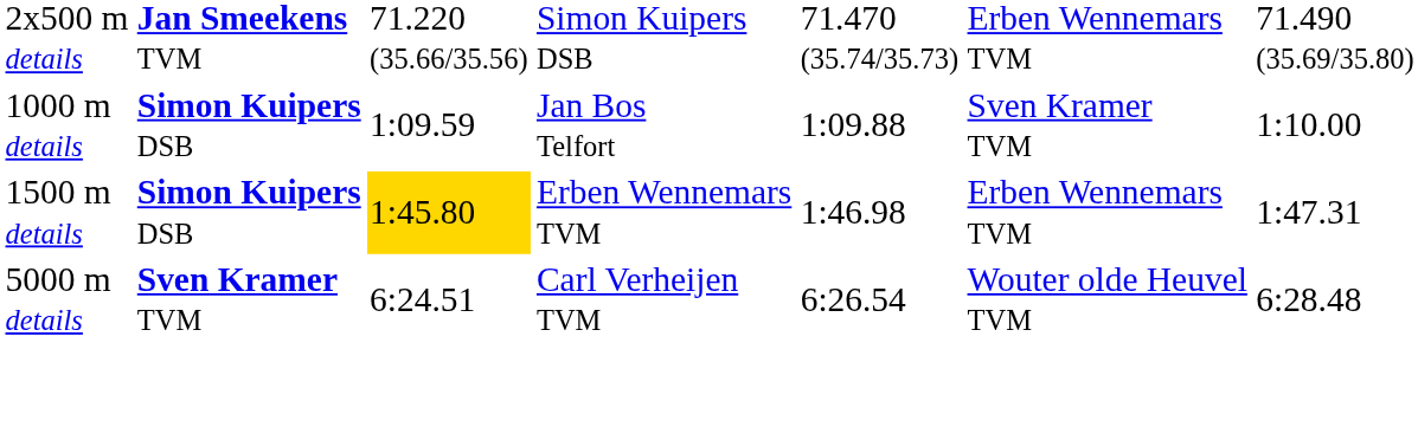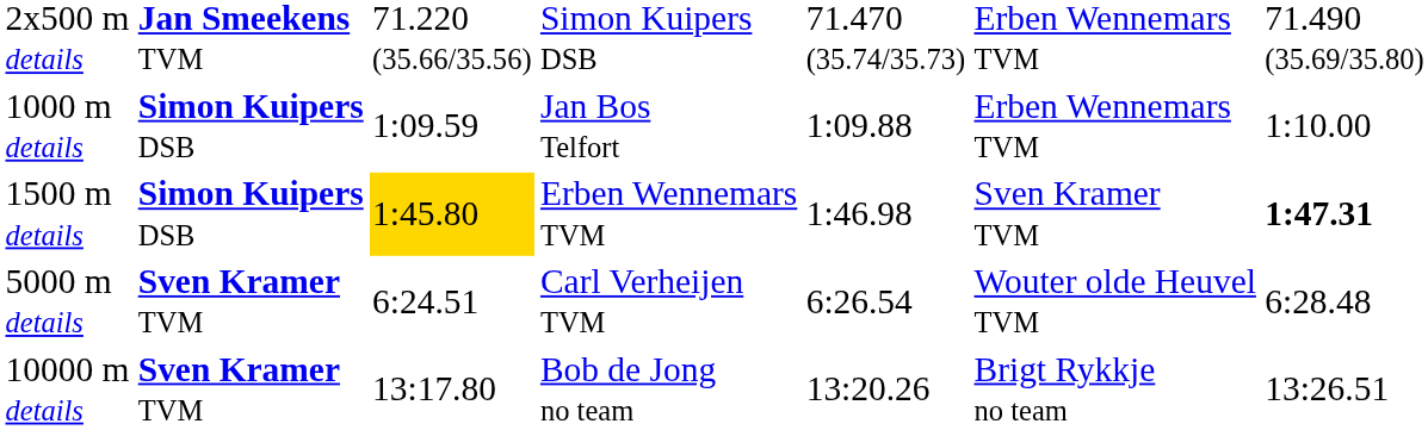 <table>
 <tr>
 <td>2x500 m <br><em><small><a href='#'>details</a></small></em></td>
 <td><strong><a href='#'>Jan Smeekens</a></strong><br><small>TVM</small></td>
 <td>71.220<br><small>(35.66/35.56)</small></td>
 <td><a href='#'>Simon Kuipers</a><br><small>DSB</small></td>
 <td>71.470<br><small>(35.74/35.73)</small></td>
 <td><a href='#'>Erben Wennemars</a><br><small>TVM</small></td>
 <td>71.490<br><small>(35.69/35.80)</small></td>
 </tr>
 <tr>
 <td>1000 m <br><em><small><a href='#'>details</a></small></em></td>
 <td><strong><a href='#'>Simon Kuipers</a></strong><br><small>DSB</small></td>
 <td>1:09.59</td>
 <td><a href='#'>Jan Bos</a><br><small>Telfort</small></td>
 <td>1:09.88</td>
-<td><a href='#'>Sven Kramer</a><br><small>TVM</small></td>
+<td><a href='#'>Erben Wennemars</a><br><small>TVM</small></td>
 <td>1:10.00</td>
 </tr>
 <tr>
 <td>1500 m <br><em><small><a href='#'>details</a></small></em></td>
 <td><strong><a href='#'>Simon Kuipers</a></strong><br><small>DSB</small></td>
 <td style="background: gold;">1:45.80</td>
 <td><a href='#'>Erben Wennemars</a><br><small>TVM</small></td>
 <td>1:46.98</td>
-<td><a href='#'>Erben Wennemars</a><br><small>TVM</small></td>
-<td>1:47.31</td>
+<td><a href='#'>Sven Kramer</a><br><small>TVM</small></td>
+<td><strong>1:47.31</strong></td>
 </tr>
 <tr>
 <td>5000 m <br><em><small><a href='#'>details</a></small></em></td>
 <td><strong><a href='#'>Sven Kramer</a></strong><br><small>TVM</small></td>
 <td>6:24.51</td>
 <td><a href='#'>Carl Verheijen</a><br><small>TVM</small></td>
 <td>6:26.54</td>
 <td><a href='#'>Wouter olde Heuvel</a><br><small>TVM</small></td>
 <td>6:28.48</td>
 </tr>
+<tr>
+<td>10000 m <br><em><small><a href='#'>details</a></small></em></td>
+<td><strong><a href='#'>Sven Kramer</a></strong><br><small>TVM</small></td>
+<td>13:17.80</td>
+<td><a href='#'>Bob de Jong</a><br><small>no team</small></td>
+<td>13:20.26</td>
+<td><a href='#'>Brigt Rykkje</a><br><small>no team</small></td>
+<td>13:26.51</td>
+</tr>
 </table>
